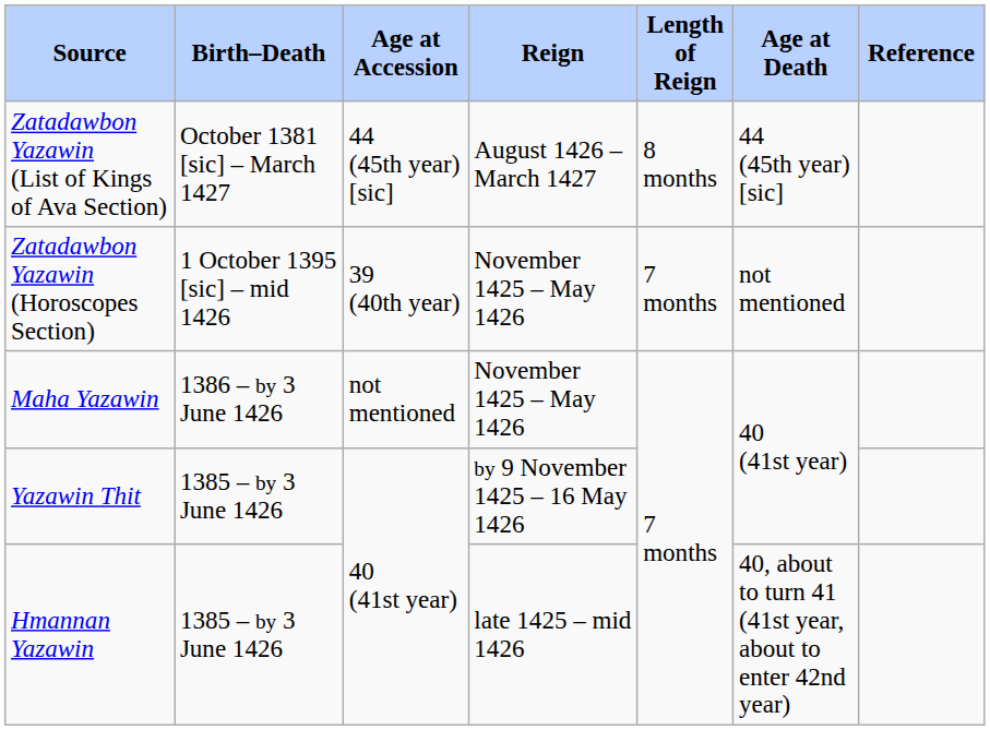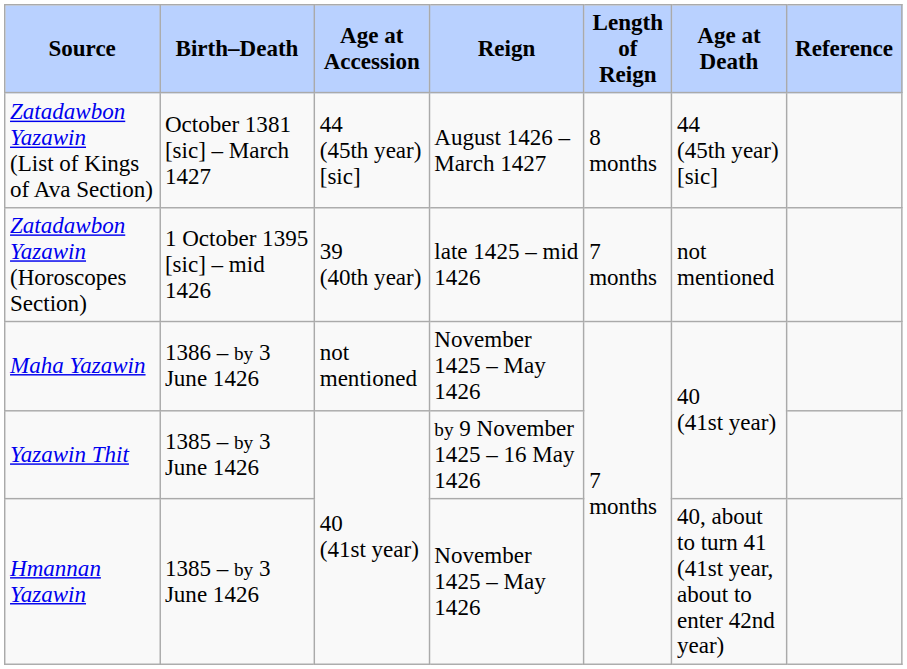 <table width=100% class="wikitable">
 <tr>
 <th style="background-color:#B9D1FF" width=15%>Source</th>
 <th style="background-color:#B9D1FF" width=15%>Birth–Death</th>
 <th style="background-color:#B9D1FF" width=5%>Age at Accession</th>
 <th style="background-color:#B9D1FF" width=15%>Reign</th>
 <th style="background-color:#B9D1FF" width=5%>Length of Reign</th>
 <th style="background-color:#B9D1FF" width=5%>Age at Death</th>
 <th style="background-color:#B9D1FF" width=5%>Reference</th>
 </tr>
 <tr>
 <td><em><a href='#'>Zatadawbon Yazawin</a></em> <br> (List of Kings of Ava Section)</td>
 <td> October 1381 [sic] –  March 1427</td>
 <td>44 <br> (45th year) [sic]</td>
 <td> August 1426 – March 1427</td>
 <td>8 months</td>
 <td>44 <br> (45th year) [sic]</td>
 <td></td>
 </tr>
 <tr>
 <td><em><a href='#'>Zatadawbon Yazawin</a></em> <br> (Horoscopes Section)</td>
 <td> 1 October 1395 [sic] – mid 1426</td>
 <td>39 <br> (40th year)</td>
-<td>November 1425 – May 1426</td>
+<td>late 1425 – mid 1426</td>
 <td>7 months</td>
 <td>not mentioned</td>
 <td></td>
 </tr>
 <tr>
 <td><em><a href='#'>Maha Yazawin</a></em></td>
 <td> 1386 – <small>by</small> 3 June 1426</td>
 <td>not mentioned</td>
 <td>November 1425 – May 1426</td>
 <td rowspan=3>7 months</td>
 <td rowspan=2>40 <br> (41st year)</td>
 <td></td>
 </tr>
 <tr>
 <td><em><a href='#'>Yazawin Thit</a></em></td>
 <td> 1385 – <small>by</small> 3 June 1426</td>
 <td rowspan=2>40 <br> (41st year)</td>
 <td><small>by</small> 9 November 1425 – 16 May 1426</td>
 <td></td>
 </tr>
 <tr>
 <td><em><a href='#'>Hmannan Yazawin</a></em></td>
 <td> 1385 – <small>by</small> 3 June 1426</td>
-<td>late 1425 – mid 1426</td>
+<td>November 1425 – May 1426</td>
 <td>40, about to turn 41 <br> (41st year, about to enter 42nd year)</td>
 <td></td>
 </tr>
 </table>
